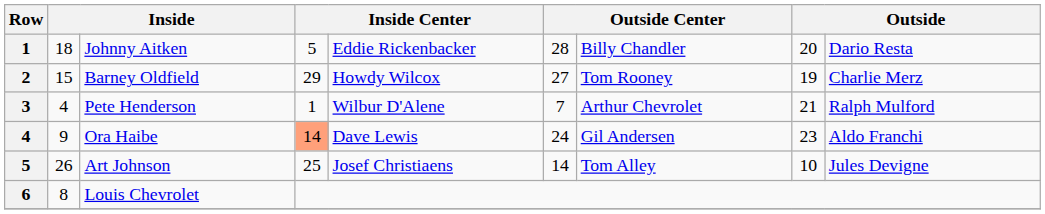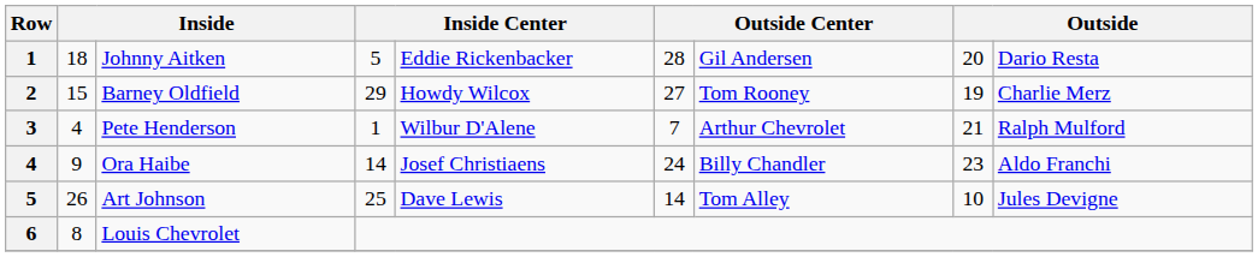 <table class="wikitable" style="font-size: 90%;">
 <tr>
 <th>Row</th>
 <th colspan=2 width="195">Inside</th>
 <th colspan=2 width="195">Inside Center</th>
 <th colspan=2 width="195">Outside Center</th>
 <th colspan=2 width="195">Outside</th>
 </tr>
 <tr>
 <th>1</th>
 <td align="center" width="20">18</td>
 <td> <a href='#'>Johnny Aitken</a></td>
 <td align="center" width="20">5</td>
 <td> <a href='#'>Eddie Rickenbacker</a></td>
 <td align="center" width="20">28</td>
-<td> <a href='#'>Billy Chandler</a></td>
+<td> <a href='#'>Gil Andersen</a></td>
 <td align="center" width="20">20</td>
 <td> <a href='#'>Dario Resta</a></td>
 </tr>
 <tr>
 <th>2</th>
 <td align="center" width="20">15</td>
 <td> <a href='#'>Barney Oldfield</a></td>
 <td align="center" width="20">29</td>
 <td> <a href='#'>Howdy Wilcox</a></td>
 <td align="center" width="20">27</td>
 <td> <a href='#'>Tom Rooney</a> </td>
 <td align="center" width="20">19</td>
 <td> <a href='#'>Charlie Merz</a></td>
 </tr>
 <tr>
 <th>3</th>
 <td align="center" width="20">4</td>
 <td> <a href='#'>Pete Henderson</a> </td>
 <td align="center" width="20">1</td>
 <td> <a href='#'>Wilbur D'Alene</a> </td>
 <td align="center" width="20">7</td>
 <td> <a href='#'>Arthur Chevrolet</a></td>
 <td align="center" width="20">21</td>
 <td> <a href='#'>Ralph Mulford</a></td>
 </tr>
 <tr>
 <th>4</th>
 <td align="center" width="20">9</td>
 <td> <a href='#'>Ora Haibe</a> </td>
-<td align="center" width="20" style="background: lightsalmon;">14</td>
-<td> <a href='#'>Dave Lewis</a> </td>
+<td align="center" width="20">14</td>
+<td> <a href='#'>Josef Christiaens</a></td>
 <td align="center" width="20">24</td>
-<td> <a href='#'>Gil Andersen</a></td>
+<td> <a href='#'>Billy Chandler</a></td>
 <td align="center" width="20">23</td>
 <td> <a href='#'>Aldo Franchi</a> </td>
 </tr>
 <tr>
 <th>5</th>
 <td align="center" width="20">26</td>
 <td> <a href='#'>Art Johnson</a> </td>
 <td align="center" width="20">25</td>
-<td> <a href='#'>Josef Christiaens</a></td>
+<td> <a href='#'>Dave Lewis</a> </td>
 <td align="center" width="20">14</td>
 <td> <a href='#'>Tom Alley</a></td>
 <td align="center" width="20">10</td>
 <td> <a href='#'>Jules Devigne</a> </td>
 </tr>
 <tr>
 <th>6</th>
 <td align="center" width="20">8</td>
 <td> <a href='#'>Louis Chevrolet</a></td>
 <td colspan="6"></td>
 </tr>
 <tr>
 </tr>
 </table>
